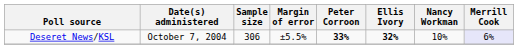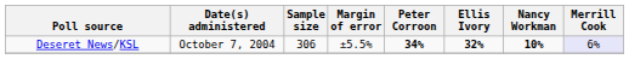 <table class="wikitable" style="font-size:90%;text-align:center;">
 <tr valign= bottom>
 <th style="width:175px;">Poll source</th>
 <th style="width:120px;">Date(s)<br>administered</th>
 <th>Sample<br>size</th>
 <th>Margin<br>of error</th>
 <th style="width:60px;">Peter<br>Corroon</th>
 <th style="width:60px;">Ellis<br>Ivory</th>
 <th style="width:60px;">Nancy<br>Workman</th>
 <th style="width:60px;">Merrill<br>Cook</th>
 </tr>
 <tr>
 <td align=center><a href='#'>Deseret News</a>/<a href='#'>KSL</a></td>
 <td align=center>October 7, 2004</td>
 <td align=center>306</td>
 <td align=center>±5.5%</td>
-<td><strong>33%</strong></td>
+<td><strong>34%</strong></td>
 <td><strong>32%</strong></td>
-<td align=center>10%</td>
+<td align=center><strong>10%</strong></td>
 <td align=center style="background: lavender;">6%</td>
 </tr>
 <tr>
 </tr>
 </table>
